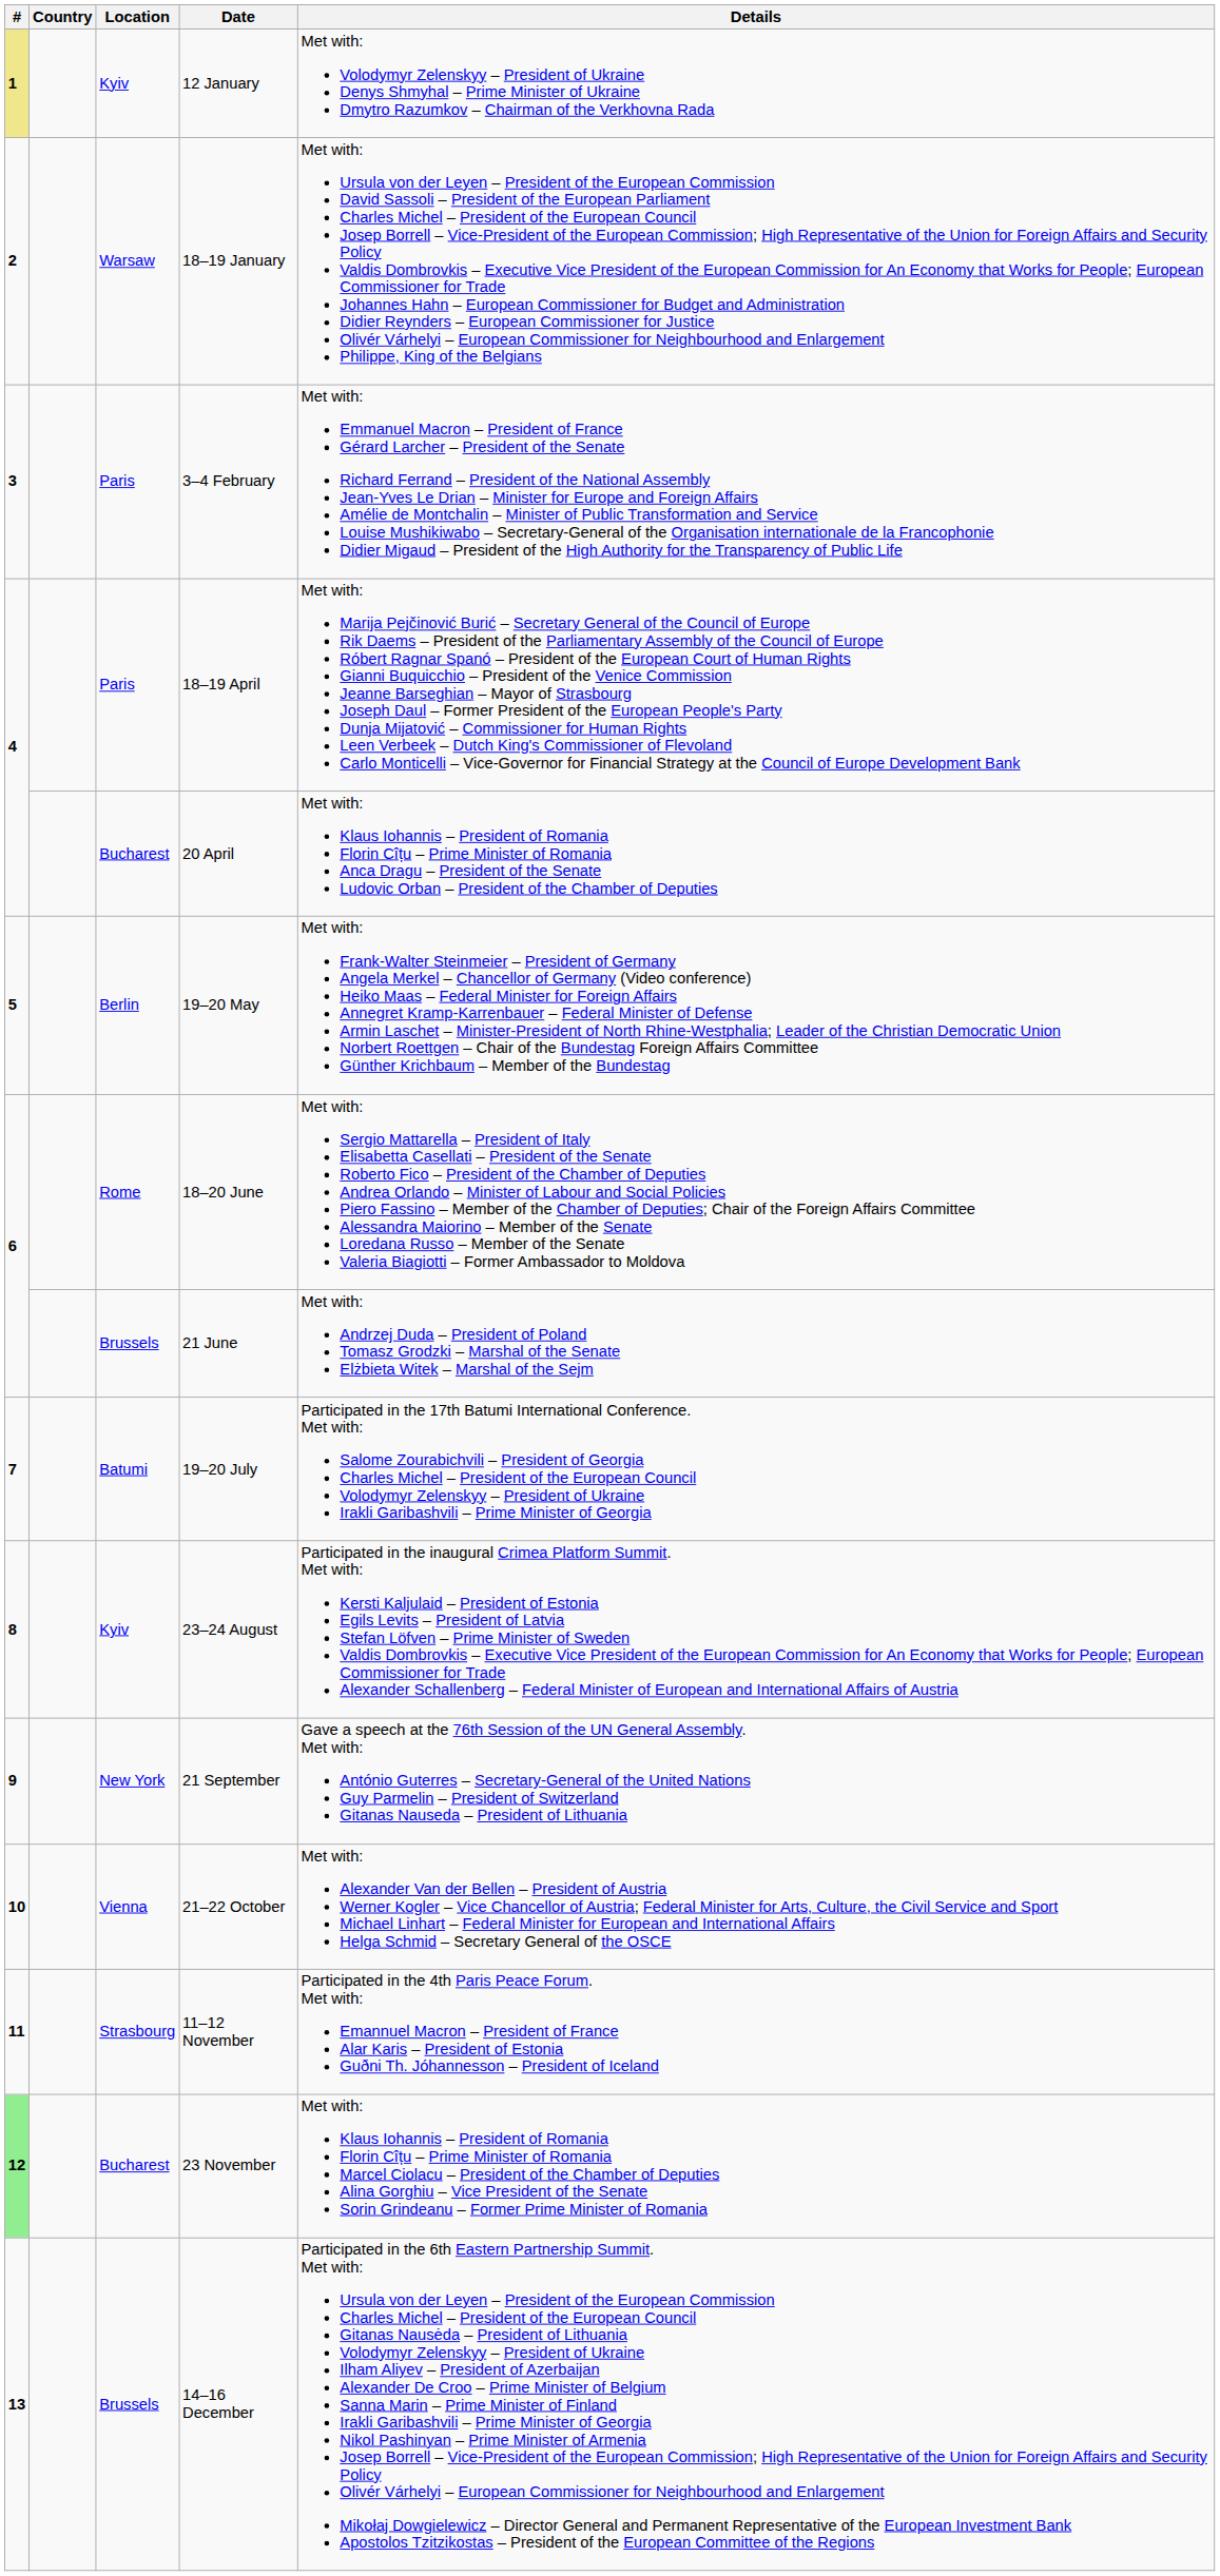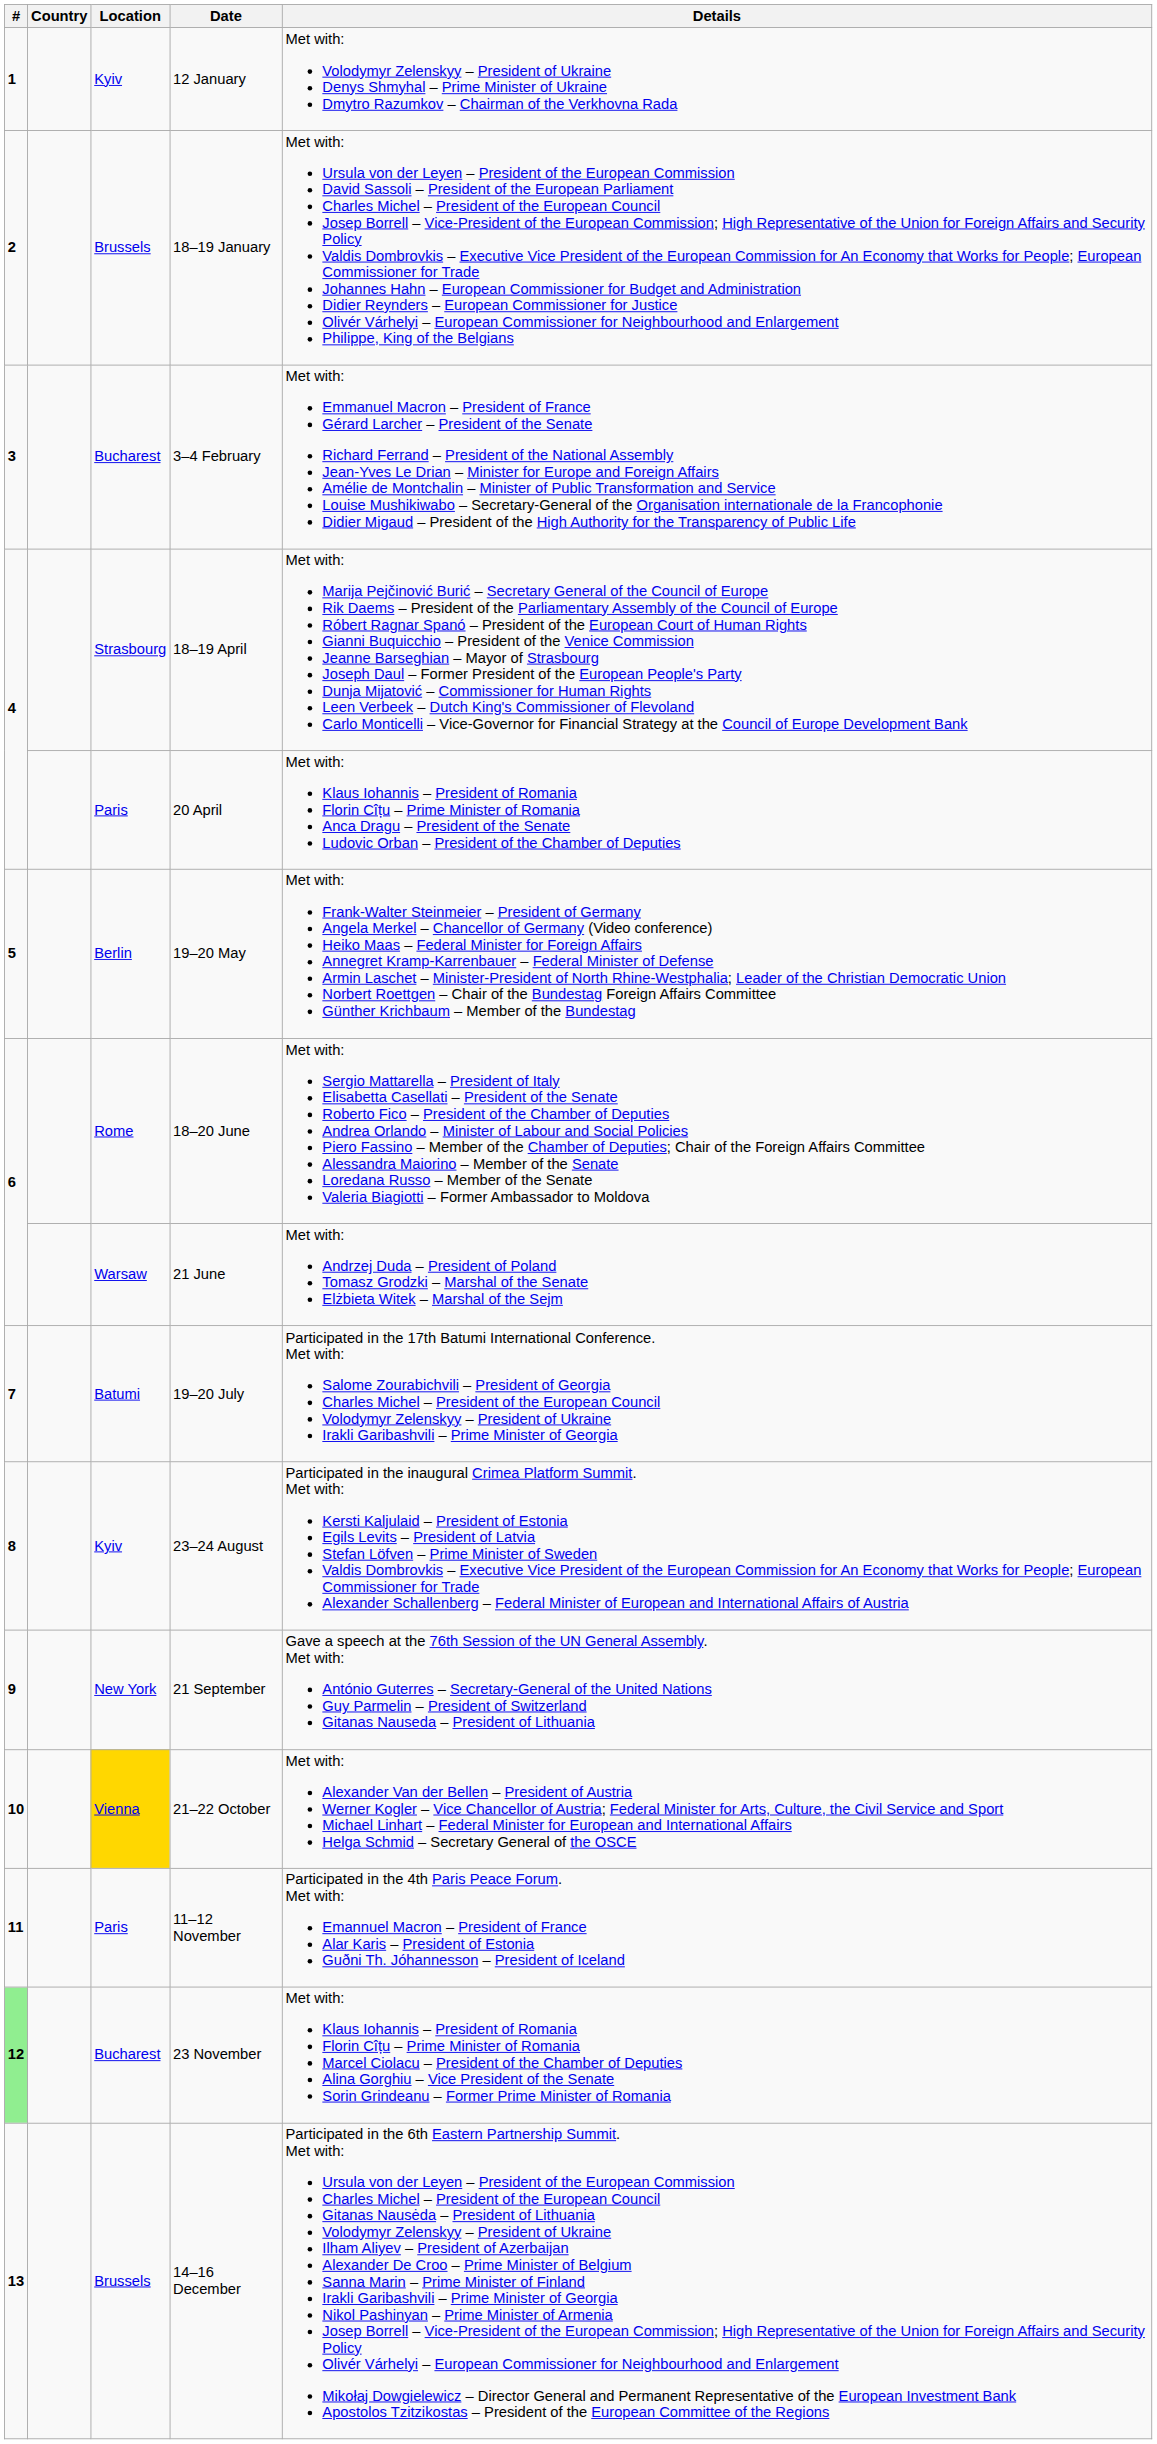 <table class="wikitable">
 <tr>
 <th>#</th>
 <th>Country</th>
 <th>Location</th>
 <th>Date</th>
 <th>Details</th>
 </tr>
 <tr>
-<td style="background: khaki;"><strong>1</strong></td>
+<td><strong>1</strong></td>
 <td><strong></strong></td>
 <td><a href='#'>Kyiv</a></td>
 <td>12 January</td>
 <td>Met with:<br><ul><li><a href='#'>Volodymyr Zelenskyy</a> – <a href='#'>President of Ukraine</a></li><li><a href='#'>Denys Shmyhal</a> – <a href='#'>Prime Minister of Ukraine</a></li><li><a href='#'>Dmytro Razumkov</a> – <a href='#'>Chairman of the Verkhovna Rada</a></li></ul></td>
 </tr>
 <tr>
 <td><strong>2</strong></td>
 <td><strong></strong></td>
-<td><a href='#'>Warsaw</a></td>
+<td><a href='#'>Brussels</a></td>
 <td>18–19 January</td>
 <td>Met with:<br><ul><li><a href='#'>Ursula von der Leyen</a> – <a href='#'>President of the European Commission</a></li><li><a href='#'>David Sassoli</a> – <a href='#'>President of the European Parliament</a></li><li><a href='#'>Charles Michel</a> – <a href='#'>President of the European Council</a></li><li><a href='#'>Josep Borrell</a> – <a href='#'>Vice-President of the European Commission</a>; <a href='#'>High Representative of the Union for Foreign Affairs and Security Policy</a></li><li><a href='#'>Valdis Dombrovkis</a> – <a href='#'>Executive Vice President of the European Commission for An Economy that Works for People</a>; <a href='#'>European Commissioner for Trade</a></li><li><a href='#'>Johannes Hahn</a> – <a href='#'>European Commissioner for Budget and Administration</a></li><li><a href='#'>Didier Reynders</a> – <a href='#'>European Commissioner for Justice</a></li><li><a href='#'>Olivér Várhelyi</a> – <a href='#'>European Commissioner for Neighbourhood and Enlargement</a></li><li><a href='#'>Philippe, King of the Belgians</a></li></ul></td>
 </tr>
 <tr>
 <td><strong>3</strong></td>
 <td><strong></strong></td>
-<td><a href='#'>Paris</a></td>
+<td><a href='#'>Bucharest</a></td>
 <td>3–4 February</td>
 <td>Met with:<br><ul><li><a href='#'>Emmanuel Macron</a> – <a href='#'>President of France</a></li><li><a href='#'>Gérard Larcher</a> – <a href='#'>President of the Senate</a></li></ul><ul><li><a href='#'>Richard Ferrand</a> – <a href='#'>President of the National Assembly</a></li><li><a href='#'>Jean-Yves Le Drian</a> – <a href='#'>Minister for Europe and Foreign Affairs</a></li><li><a href='#'>Amélie de Montchalin</a> – <a href='#'>Minister of Public Transformation and Service</a></li><li><a href='#'>Louise Mushikiwabo</a> – Secretary-General of the <a href='#'>Organisation internationale de la Francophonie</a></li><li><a href='#'>Didier Migaud</a> – President of the <a href='#'>High Authority for the Transparency of Public Life</a></li></ul></td>
 </tr>
 <tr>
 <td rowspan="2"><strong>4</strong></td>
 <td><strong></strong></td>
-<td><a href='#'>Paris</a></td>
+<td><a href='#'>Strasbourg</a></td>
 <td>18–19 April</td>
 <td>Met with:<br><ul><li><a href='#'>Marija Pejčinović Burić</a> – <a href='#'>Secretary General of the Council of Europe</a></li><li><a href='#'>Rik Daems</a> – President of the <a href='#'>Parliamentary Assembly of the Council of Europe</a></li><li><a href='#'>Róbert Ragnar Spanó</a> – President of the <a href='#'>European Court of Human Rights</a></li><li><a href='#'>Gianni Buquicchio</a> – President of the <a href='#'>Venice Commission</a></li><li><a href='#'>Jeanne Barseghian</a> – Mayor of <a href='#'>Strasbourg</a></li><li><a href='#'>Joseph Daul</a> – Former President of the <a href='#'>European People's Party</a></li><li><a href='#'>Dunja Mijatović</a> – <a href='#'>Commissioner for Human Rights</a></li><li><a href='#'>Leen Verbeek</a> – <a href='#'>Dutch King's Commissioner of Flevoland</a></li><li><a href='#'>Carlo Monticelli</a> – Vice-Governor for Financial Strategy at the <a href='#'>Council of Europe Development Bank</a></li></ul></td>
 </tr>
 <tr>
 <td><strong></strong></td>
-<td><a href='#'>Bucharest</a></td>
+<td><a href='#'>Paris</a></td>
 <td>20 April</td>
 <td>Met with:<br><ul><li><a href='#'>Klaus Iohannis</a> – <a href='#'>President of Romania</a></li><li><a href='#'>Florin Cîțu</a> – <a href='#'>Prime Minister of Romania</a></li><li><a href='#'>Anca Dragu</a> – <a href='#'>President of the Senate</a></li><li><a href='#'>Ludovic Orban</a> – <a href='#'>President of the Chamber of Deputies</a></li></ul></td>
 </tr>
 <tr>
 <td><strong>5</strong></td>
 <td><strong></strong></td>
 <td><a href='#'>Berlin</a></td>
 <td>19–20 May</td>
 <td>Met with:<br><ul><li><a href='#'>Frank-Walter Steinmeier</a> – <a href='#'>President of Germany</a></li><li><a href='#'>Angela Merkel</a> – <a href='#'>Chancellor of Germany</a> (Video conference)</li><li><a href='#'>Heiko Maas</a> – <a href='#'>Federal Minister for Foreign Affairs</a></li><li><a href='#'>Annegret Kramp-Karrenbauer</a> – <a href='#'>Federal Minister of Defense</a></li><li><a href='#'>Armin Laschet</a> – <a href='#'>Minister-President of North Rhine-Westphalia</a>; <a href='#'>Leader of the Christian Democratic Union</a></li><li><a href='#'>Norbert Roettgen</a> – Chair of the <a href='#'>Bundestag</a> Foreign Affairs Committee</li><li><a href='#'>Günther Krichbaum</a> – Member of the <a href='#'>Bundestag</a></li></ul></td>
 </tr>
 <tr>
 <td rowspan="2"><strong>6</strong></td>
 <td><strong></strong></td>
 <td><a href='#'>Rome</a></td>
 <td>18–20 June</td>
 <td>Met with:<br><ul><li><a href='#'>Sergio Mattarella</a> – <a href='#'>President of Italy</a></li><li><a href='#'>Elisabetta Casellati</a> – <a href='#'>President of the Senate</a></li><li><a href='#'>Roberto Fico</a> – <a href='#'>President of the Chamber of Deputies</a></li><li><a href='#'>Andrea Orlando</a> – <a href='#'>Minister of Labour and Social Policies</a></li><li><a href='#'>Piero Fassino</a> – Member of the <a href='#'>Chamber of Deputies</a>; Chair of the Foreign Affairs Committee</li><li><a href='#'>Alessandra Maiorino</a> – Member of the <a href='#'>Senate</a></li><li><a href='#'>Loredana Russo</a> – Member of the Senate</li><li><a href='#'>Valeria Biagiotti</a> – Former Ambassador to Moldova</li></ul></td>
 </tr>
 <tr>
 <td><strong></strong></td>
-<td><a href='#'>Brussels</a></td>
+<td><a href='#'>Warsaw</a></td>
 <td>21 June</td>
 <td>Met with:<br><ul><li><a href='#'>Andrzej Duda</a> – <a href='#'>President of Poland</a></li><li><a href='#'>Tomasz Grodzki</a> – <a href='#'>Marshal of the Senate</a></li><li><a href='#'>Elżbieta Witek</a> – <a href='#'>Marshal of the Sejm</a></li></ul></td>
 </tr>
 <tr>
 <td><strong>7</strong></td>
 <td><strong></strong></td>
 <td><a href='#'>Batumi</a></td>
 <td>19–20 July</td>
 <td>Participated in the 17th Batumi International Conference.<br>Met with:<ul><li><a href='#'>Salome Zourabichvili</a> – <a href='#'>President of Georgia</a></li><li><a href='#'>Charles Michel</a> – <a href='#'>President of the European Council</a></li><li><a href='#'>Volodymyr Zelenskyy</a> – <a href='#'>President of Ukraine</a></li><li><a href='#'>Irakli Garibashvili</a> – <a href='#'>Prime Minister of Georgia</a></li></ul></td>
 </tr>
 <tr>
 <td><strong>8</strong></td>
 <td><strong></strong></td>
 <td><a href='#'>Kyiv</a></td>
 <td>23–24 August</td>
 <td>Participated in the inaugural <a href='#'>Crimea Platform Summit</a>.<br>Met with:<ul><li><a href='#'>Kersti Kaljulaid</a> – <a href='#'>President of Estonia</a></li><li><a href='#'>Egils Levits</a> – <a href='#'>President of Latvia</a></li><li><a href='#'>Stefan Löfven</a> – <a href='#'>Prime Minister of Sweden</a></li><li><a href='#'>Valdis Dombrovkis</a> – <a href='#'>Executive Vice President of the European Commission for An Economy that Works for People</a>; <a href='#'>European Commissioner for Trade</a></li><li><a href='#'>Alexander Schallenberg</a> – <a href='#'>Federal Minister of European and International Affairs of Austria</a></li></ul></td>
 </tr>
 <tr>
 <td><strong>9</strong></td>
 <td><strong></strong></td>
 <td><a href='#'>New York</a></td>
 <td>21 September</td>
 <td>Gave a speech at the <a href='#'>76th Session of the UN General Assembly</a>.<br>Met with:<ul><li><a href='#'>António Guterres</a> – <a href='#'>Secretary-General of the United Nations</a></li><li><a href='#'>Guy Parmelin</a> – <a href='#'>President of Switzerland</a></li><li><a href='#'>Gitanas Nauseda</a> – <a href='#'>President of Lithuania</a></li></ul></td>
 </tr>
 <tr>
 <td><strong>10</strong></td>
 <td><strong></strong></td>
-<td><a href='#'>Vienna</a></td>
+<td style="background: gold;"><a href='#'>Vienna</a></td>
 <td>21–22 October</td>
 <td>Met with:<br><ul><li><a href='#'>Alexander Van der Bellen</a> – <a href='#'>President of Austria</a></li><li><a href='#'>Werner Kogler</a> – <a href='#'>Vice Chancellor of Austria</a>; <a href='#'>Federal Minister for Arts, Culture, the Civil Service and Sport</a></li><li><a href='#'>Michael Linhart</a> – <a href='#'>Federal Minister for European and International Affairs</a></li><li><a href='#'>Helga Schmid</a> – Secretary General of <a href='#'>the OSCE</a></li></ul></td>
 </tr>
 <tr>
 <td><strong>11</strong></td>
 <td><strong></strong></td>
-<td><a href='#'>Strasbourg</a></td>
+<td><a href='#'>Paris</a></td>
 <td>11–12 November</td>
 <td>Participated in the 4th <a href='#'>Paris Peace Forum</a>.<br>Met with:<ul><li><a href='#'>Emannuel Macron</a> – <a href='#'>President of France</a></li><li><a href='#'>Alar Karis</a> – <a href='#'>President of Estonia</a></li><li><a href='#'>Guðni Th. Jóhannesson</a> – <a href='#'>President of Iceland</a></li></ul></td>
 </tr>
 <tr>
 <td style="background: lightgreen;"><strong>12</strong></td>
 <td><strong></strong></td>
 <td><a href='#'>Bucharest</a></td>
 <td>23 November</td>
 <td>Met with:<br><ul><li><a href='#'>Klaus Iohannis</a> – <a href='#'>President of Romania</a></li><li><a href='#'>Florin Cîțu</a> – <a href='#'>Prime Minister of Romania</a></li><li><a href='#'>Marcel Ciolacu</a> – <a href='#'>President of the Chamber of Deputies</a></li><li><a href='#'>Alina Gorghiu</a> – <a href='#'>Vice President of the Senate</a></li><li><a href='#'>Sorin Grindeanu</a> – <a href='#'>Former Prime Minister of Romania</a></li></ul></td>
 </tr>
 <tr>
 <td><strong>13</strong></td>
 <td><strong></strong></td>
 <td><a href='#'>Brussels</a></td>
 <td>14–16 December</td>
 <td>Participated in the 6th <a href='#'>Eastern Partnership Summit</a>.<br>Met with:<ul><li><a href='#'>Ursula von der Leyen</a> – <a href='#'>President of the European Commission</a></li><li><a href='#'>Charles Michel</a> – <a href='#'>President of the European Council</a></li><li><a href='#'>Gitanas Nausėda</a> – <a href='#'>President of Lithuania</a></li><li><a href='#'>Volodymyr Zelenskyy</a> – <a href='#'>President of Ukraine</a></li><li><a href='#'>Ilham Aliyev</a> – <a href='#'>President of Azerbaijan</a></li><li><a href='#'>Alexander De Croo</a> – <a href='#'>Prime Minister of Belgium</a></li><li><a href='#'>Sanna Marin</a> – <a href='#'>Prime Minister of Finland</a></li><li><a href='#'>Irakli Garibashvili</a> – <a href='#'>Prime Minister of Georgia</a></li><li><a href='#'>Nikol Pashinyan</a> – <a href='#'>Prime Minister of Armenia</a></li><li><a href='#'>Josep Borrell</a> – <a href='#'>Vice-President of the European Commission</a>; <a href='#'>High Representative of the Union for Foreign Affairs and Security Policy</a></li><li><a href='#'>Olivér Várhelyi</a> – <a href='#'>European Commissioner for Neighbourhood and Enlargement</a></li></ul><ul><li><a href='#'>Mikołaj Dowgielewicz</a> – Director General and Permanent Representative of the <a href='#'>European Investment Bank</a></li><li><a href='#'>Apostolos Tzitzikostas</a> – President of the <a href='#'>European Committee of the Regions</a></li></ul></td>
 </tr>
 </table>
